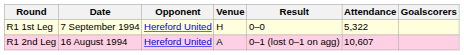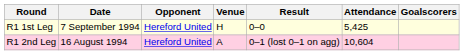 <table class="wikitable">
 <tr>
 <th>Round</th>
 <th>Date</th>
 <th>Opponent</th>
 <th>Venue</th>
 <th>Result</th>
 <th>Attendance</th>
 <th>Goalscorers</th>
 </tr>
 <tr style="background-color: #ffffdd;">
 <td>R1 1st Leg</td>
 <td>7 September 1994</td>
 <td><a href='#'>Hereford United</a></td>
 <td>H</td>
 <td>0–0</td>
-<td>5,322</td>
+<td>5,425</td>
 <td></td>
 </tr>
 <tr style="background-color: #ffd0e3;">
 <td>R1 2nd Leg</td>
 <td>16 August 1994</td>
 <td><a href='#'>Hereford United</a></td>
 <td>A</td>
 <td>0–1 (lost 0–1 on agg)</td>
-<td>10,607</td>
+<td>10,604</td>
 <td></td>
 </tr>
 </table>
